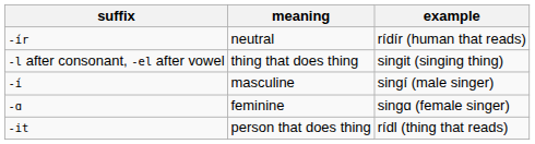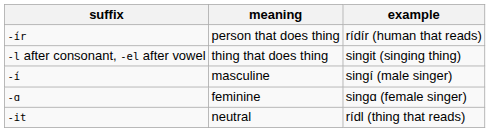 <table class="wikitable">
 <tr>
 <th>suffix</th>
 <th>meaning</th>
 <th>example</th>
 </tr>
 <tr>
 <td><code>-ír</code></td>
-<td>neutral</td>
+<td>person that does thing</td>
 <td>rídír (human that reads)</td>
 </tr>
 <tr>
 <td><code>-l</code> after consonant, <code>-el</code> after vowel</td>
 <td>thing that does thing</td>
 <td>singit (singing thing)</td>
 </tr>
 <tr>
 <td><code>-í</code></td>
 <td>masculine</td>
 <td>singí (male singer)</td>
 </tr>
 <tr>
 <td><code>-ɑ</code></td>
 <td>feminine</td>
 <td>singɑ (female singer)</td>
 </tr>
 <tr>
 <td><code>-it</code></td>
-<td>person that does thing</td>
+<td>neutral</td>
 <td>rídl (thing that reads)</td>
 </tr>
 </table>
